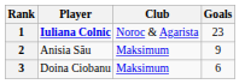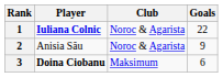 <table class="wikitable">
 <tr>
 <th>Rank</th>
 <th>Player</th>
 <th>Club</th>
 <th>Goals</th>
 </tr>
 <tr>
 <th rowspan=1 align=center>1</th>
 <td><strong> <a href='#'>Iuliana Colnic</a></strong></td>
 <td><a href='#'>Noroc</a> & <a href='#'>Agarista</a></td>
-<td align=center>23</td>
+<td align=center>22</td>
 </tr>
 <tr>
 <th rowspan=1 align=center>2</th>
 <td> Anisia Său</td>
-<td><a href='#'>Maksimum</a></td>
+<td><a href='#'>Noroc</a> & <a href='#'>Agarista</a></td>
 <td rowspan=1 align=center>9</td>
 </tr>
 <tr>
 <th rowspan=1 align=center>3</th>
-<td> Doina Ciobanu</td>
+<td><strong> Doina Ciobanu</strong></td>
 <td><a href='#'>Maksimum</a></td>
 <td rowspan=1 align=center>6</td>
 </tr>
 </table>
